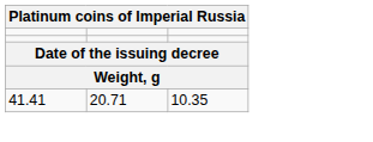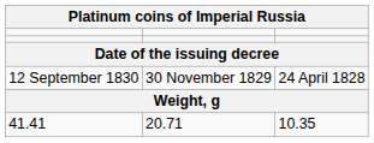 <table Class = wikitable>
 <tr>
 <th Colspan = "3">Platinum coins of Imperial Russia</th>
 </tr>
 <tr>
 <td></td>
 <td></td>
 <td></td>
 </tr>
 <tr>
 <td></td>
 <td></td>
 <td></td>
 </tr>
 <tr>
 <th Colspan = 3>Date of the issuing decree</th>
 </tr>
 <tr>
+<td>12 September 1830</td>
+<td>30 November 1829</td>
+<td>24 April 1828</td>
+</tr>
+<tr>
 <th Colspan = 3>Weight, g</th>
 </tr>
 <tr>
 <td>41.41</td>
 <td>20.71</td>
 <td>10.35</td>
 </tr>
 </table>
